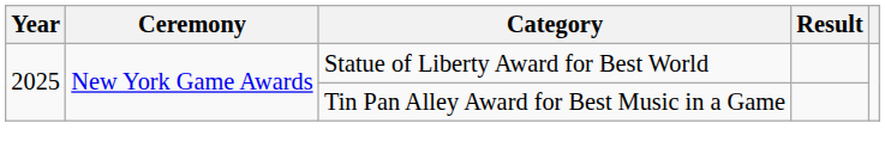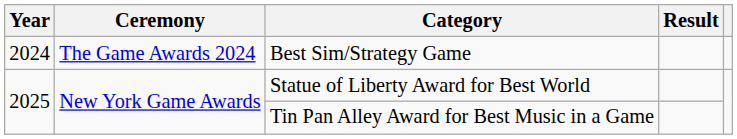 <table class="wikitable plainrowheaders sortable" width="auto">
 <tr>
 <th scope="col">Year</th>
 <th scope="col">Ceremony</th>
 <th scope="col">Category</th>
 <th scope="col">Result</th>
 <th scope="col" class="unsortable"></th>
+</tr>
+<tr>
+<td style="text-align:center;">2024</td>
+<td><a href='#'>The Game Awards 2024</a></td>
+<td>Best Sim/Strategy Game</td>
+<td></td>
+<td style="text-align:center;"></td>
 </tr>
 <tr>
 <td rowspan="2" style="text-align:center;">2025</td>
 <td rowspan="2"><a href='#'>New York Game Awards</a></td>
 <td>Statue of Liberty Award for Best World</td>
 <td></td>
 <td rowspan="2" style="text-align:center;"></td>
 </tr>
 <tr>
 <td>Tin Pan Alley Award for Best Music in a Game</td>
 <td></td>
 </tr>
 </table>
